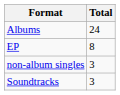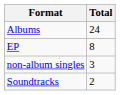 <table class="wikitable sortable" style="font-size:97%;">
 <tr>
 <th>Format</th>
 <th>Total</th>
 </tr>
 <tr>
 <td><a href='#'>Albums</a></td>
 <td>24</td>
 </tr>
 <tr>
 <td><a href='#'>EP</a></td>
 <td>8</td>
 </tr>
 <tr>
 <td><a href='#'>non-album singles</a></td>
 <td>3</td>
 </tr>
 <tr>
 <td><a href='#'>Soundtracks</a></td>
-<td>3</td>
+<td>2</td>
 </tr>
 </table>
